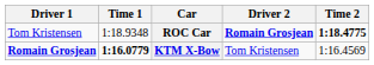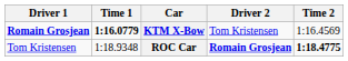 <table class="wikitable">
 <tr>
 <th>Driver 1</th>
 <th>Time 1</th>
 <th>Car</th>
 <th>Driver 2</th>
 <th>Time 2</th>
 </tr>
 <tr>
+<td><strong> <a href='#'>Romain Grosjean</a></strong></td>
+<td><strong>1:16.0779</strong></td>
+<th><a href='#'>KTM X-Bow</a></th>
+<td> <a href='#'>Tom Kristensen</a></td>
+<td>1:16.4569</td>
+</tr>
+<tr>
 <td> <a href='#'>Tom Kristensen</a></td>
 <td>1:18.9348</td>
 <th>ROC Car</th>
 <td><strong> <a href='#'>Romain Grosjean</a></strong></td>
 <td><strong>1:18.4775</strong></td>
 </tr>
-<tr>
-<td><strong> <a href='#'>Romain Grosjean</a></strong></td>
-<td><strong>1:16.0779</strong></td>
-<th><a href='#'>KTM X-Bow</a></th>
-<td> <a href='#'>Tom Kristensen</a></td>
-<td>1:16.4569</td>
-</tr>
 </table>
